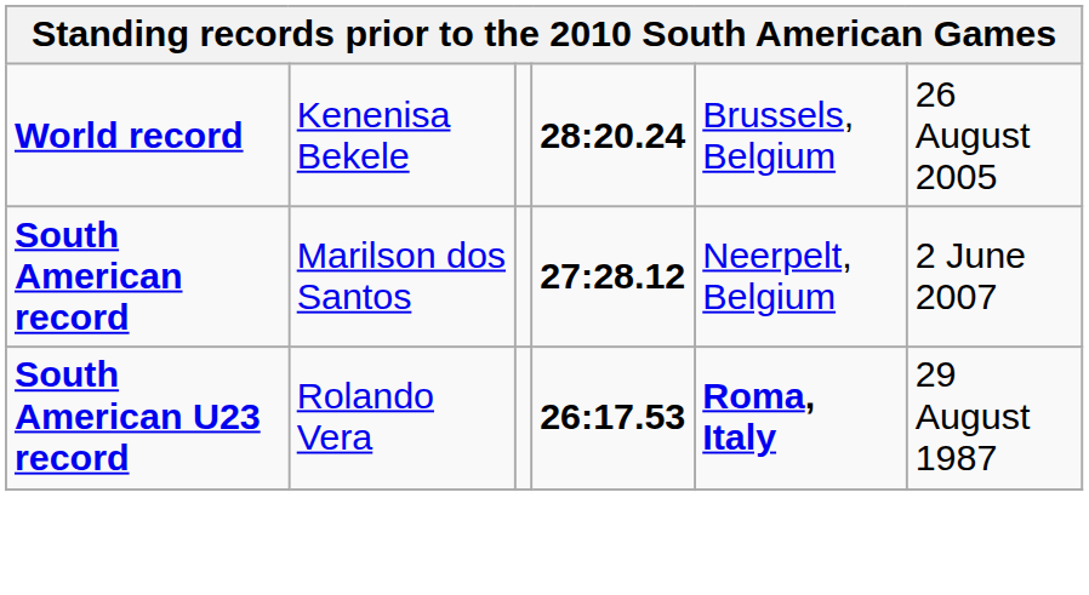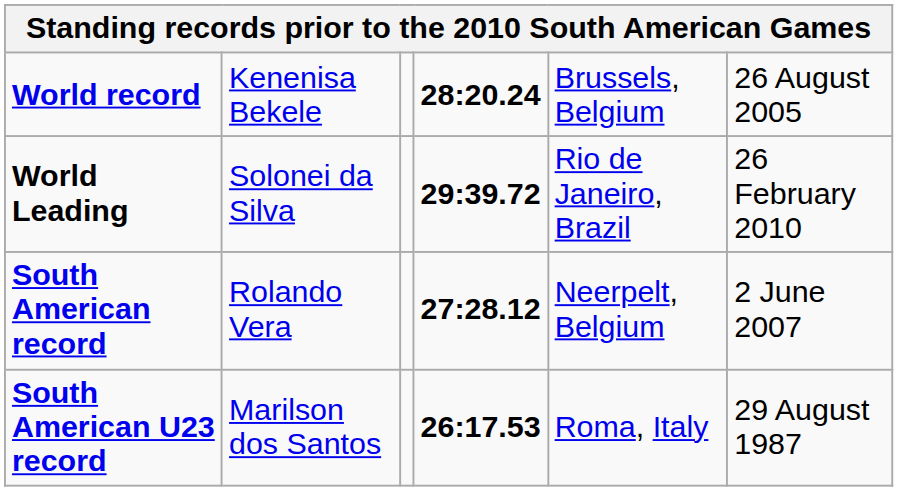 <table class="wikitable" width=75%>
 <tr>
 <th colspan="6">Standing records prior to the 2010 South American Games</th>
 </tr>
 <tr>
 <td><strong><a href='#'>World record</a></strong></td>
 <td><a href='#'>Kenenisa Bekele</a></td>
 <td align=left></td>
 <td><strong>28:20.24</strong></td>
 <td><a href='#'>Brussels</a>, <a href='#'>Belgium</a></td>
 <td>26 August 2005</td>
 </tr>
 <tr>
+<td><strong>World Leading</strong></td>
+<td><a href='#'>Solonei da Silva</a></td>
+<td align=left></td>
+<td><strong>29:39.72</strong></td>
+<td><a href='#'>Rio de Janeiro</a>, <a href='#'>Brazil</a></td>
+<td>26 February 2010</td>
+</tr>
+<tr>
 <td><strong><a href='#'>South American record</a></strong></td>
-<td><a href='#'>Marilson dos Santos</a></td>
+<td><a href='#'>Rolando Vera</a></td>
 <td align=left></td>
 <td><strong>27:28.12</strong></td>
 <td><a href='#'>Neerpelt</a>, <a href='#'>Belgium</a></td>
 <td>2 June 2007</td>
 </tr>
 <tr>
 <td><strong><a href='#'>South American U23 record</a></strong></td>
-<td><a href='#'>Rolando Vera</a></td>
+<td><a href='#'>Marilson dos Santos</a></td>
 <td align=left></td>
 <td><strong>26:17.53</strong></td>
-<td><strong><a href='#'>Roma</a>, <a href='#'>Italy</a></strong></td>
+<td><a href='#'>Roma</a>, <a href='#'>Italy</a></td>
 <td>29 August 1987</td>
 </tr>
 </table>
